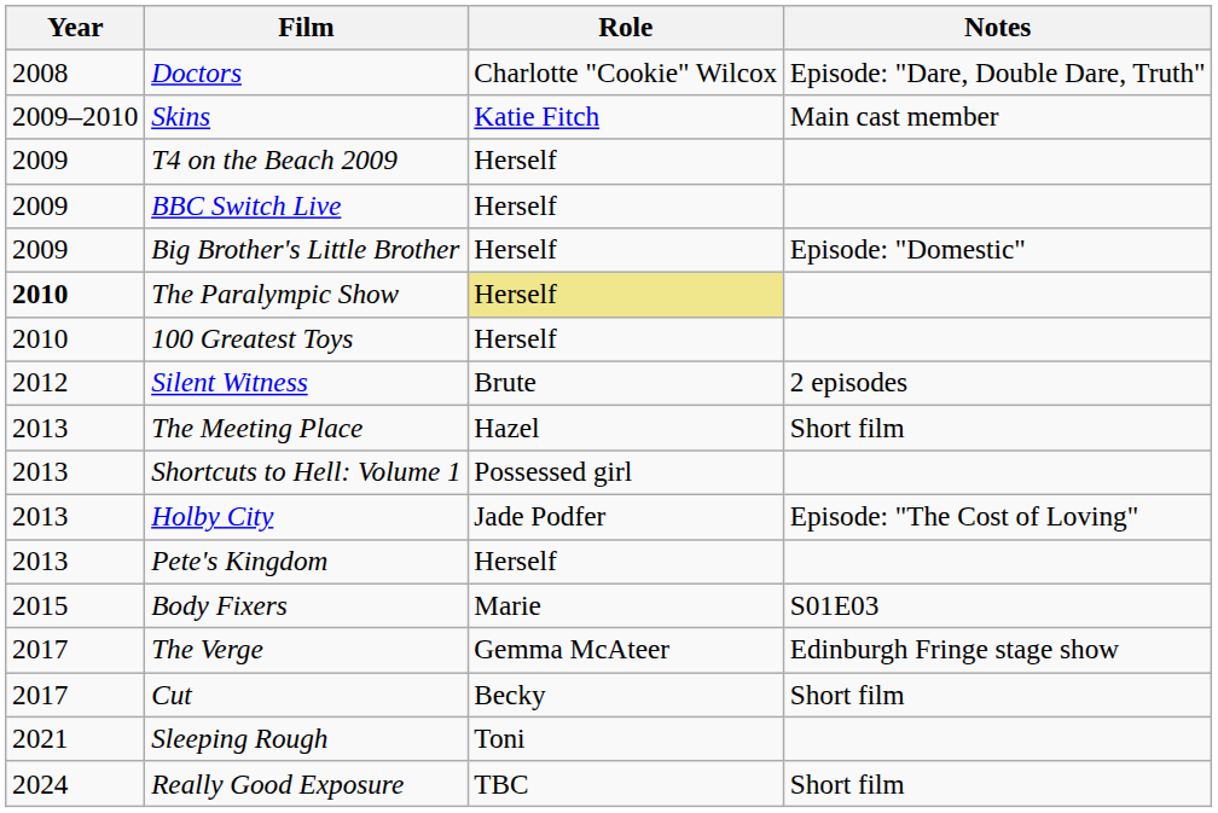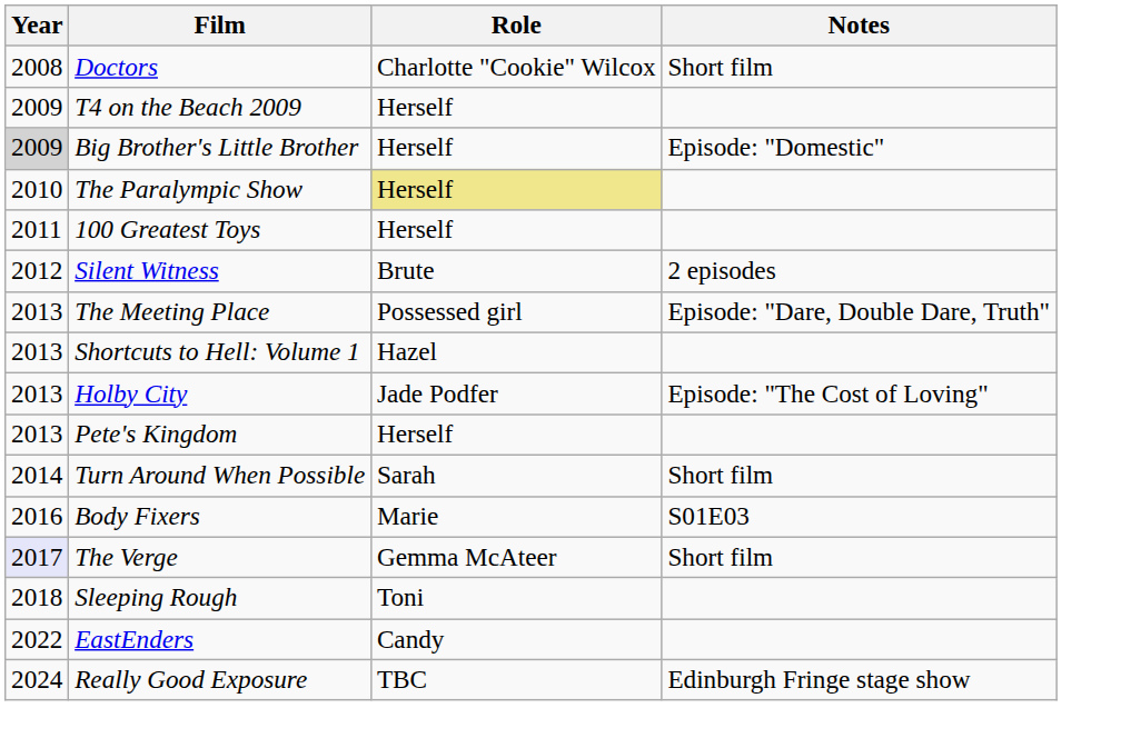 <table class="wikitable">
 <tr>
 <th>Year</th>
 <th>Film</th>
 <th>Role</th>
 <th>Notes</th>
 </tr>
 <tr>
 <td>2008</td>
 <td><em><a href='#'>Doctors</a></em></td>
 <td>Charlotte "Cookie" Wilcox</td>
-<td>Episode: "Dare, Double Dare, Truth"</td>
-</tr>
-<tr>
-<td>2009–2010</td>
-<td><em><a href='#'>Skins</a></em></td>
-<td><a href='#'>Katie Fitch</a></td>
-<td>Main cast member</td>
+<td>Short film</td>
 </tr>
 <tr>
 <td>2009</td>
 <td><em>T4 on the Beach 2009</em></td>
 <td>Herself</td>
 <td></td>
 </tr>
 <tr>
-<td>2009</td>
-<td><em><a href='#'>BBC Switch Live</a></em></td>
-<td>Herself</td>
-<td></td>
-</tr>
-<tr>
-<td>2009</td>
+<td style="background: lightgrey;">2009</td>
 <td><em>Big Brother's Little Brother</em></td>
 <td>Herself</td>
 <td>Episode: "Domestic"</td>
 </tr>
 <tr>
-<td><strong>2010</strong></td>
+<td>2010</td>
 <td><em>The Paralympic Show</em></td>
 <td style="background: khaki;">Herself</td>
 <td></td>
 </tr>
 <tr>
-<td>2010</td>
+<td>2011</td>
 <td><em>100 Greatest Toys</em></td>
 <td>Herself</td>
 <td></td>
 </tr>
 <tr>
 <td>2012</td>
 <td><em> <a href='#'>Silent Witness</a></em></td>
 <td>Brute</td>
 <td>2 episodes</td>
 </tr>
 <tr>
 <td>2013</td>
 <td><em>The Meeting Place</em></td>
-<td>Hazel</td>
-<td>Short film</td>
+<td>Possessed girl</td>
+<td>Episode: "Dare, Double Dare, Truth"</td>
 </tr>
 <tr>
 <td>2013</td>
 <td><em>Shortcuts to Hell: Volume 1</em></td>
-<td>Possessed girl</td>
+<td>Hazel</td>
 <td></td>
 </tr>
 <tr>
 <td>2013</td>
 <td><em><a href='#'>Holby City</a></em></td>
 <td>Jade Podfer</td>
 <td>Episode: "The Cost of Loving"</td>
 </tr>
 <tr>
 <td>2013</td>
 <td><em>Pete's Kingdom</em></td>
 <td>Herself</td>
 <td></td>
 </tr>
 <tr>
-<td>2015</td>
+<td>2014</td>
+<td><em>Turn Around When Possible</em></td>
+<td>Sarah</td>
+<td>Short film</td>
+</tr>
+<tr>
+<td>2016</td>
 <td><em>Body Fixers</em></td>
 <td>Marie</td>
 <td>S01E03</td>
 </tr>
 <tr>
-<td>2017</td>
+<td style="background: lavender;">2017</td>
 <td><em>The Verge</em></td>
 <td>Gemma McAteer</td>
-<td>Edinburgh Fringe stage show</td>
-</tr>
-<tr>
-<td>2017</td>
-<td><em>Cut</em></td>
-<td>Becky</td>
 <td>Short film</td>
 </tr>
 <tr>
-<td>2021</td>
+<td>2018</td>
 <td><em>Sleeping Rough</em></td>
 <td>Toni</td>
+<td></td>
+</tr>
+<tr>
+<td>2022</td>
+<td><em><a href='#'>EastEnders</a></em></td>
+<td>Candy</td>
 <td></td>
 </tr>
 <tr>
 <td>2024</td>
 <td><em>Really Good Exposure</em></td>
 <td>TBC</td>
-<td>Short film</td>
+<td>Edinburgh Fringe stage show</td>
 </tr>
 </table>
